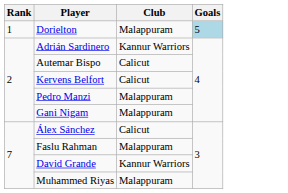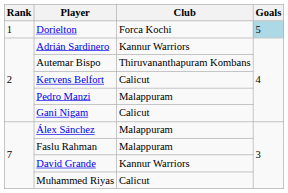 <table class="wikitable" style="text-align:center">
 <tr>
 <th>Rank</th>
 <th>Player</th>
 <th>Club</th>
 <th>Goals</th>
 </tr>
 <tr>
 <td rowspan="1" align="left">1</td>
 <td align="left"> <a href='#'>Dorielton</a></td>
-<td align="left">Malappuram</td>
+<td align="left">Forca Kochi</td>
 <td rowspan="1" align="left" style="background: lightblue;">5</td>
 </tr>
 <tr>
 <td rowspan="5" align="left">2</td>
 <td align="left"> <a href='#'>Adrián Sardinero</a></td>
 <td align="left">Kannur Warriors</td>
 <td rowspan="5" align="left">4</td>
 </tr>
 <tr>
 <td align="left"> Autemar Bispo</td>
-<td align="left">Calicut</td>
+<td align="left">Thiruvananthapuram Kombans</td>
 </tr>
 <tr>
 <td align="left"> <a href='#'>Kervens Belfort</a></td>
 <td align="left">Calicut</td>
 </tr>
 <tr>
 <td align="left"> <a href='#'>Pedro Manzi</a></td>
 <td align="left">Malappuram</td>
 </tr>
 <tr>
 <td align="left"> <a href='#'>Gani Nigam</a></td>
-<td align="left">Malappuram</td>
+<td align="left">Calicut</td>
 </tr>
 <tr>
 <td rowspan="4" align="left">7</td>
 <td align="left"> <a href='#'>Álex Sánchez</a></td>
-<td align="left">Calicut</td>
+<td align="left">Malappuram</td>
 <td rowspan="4" align="left">3</td>
 </tr>
 <tr>
 <td align="left"> 	Faslu Rahman</td>
 <td align="left">Malappuram</td>
 </tr>
 <tr>
 <td align="left"> <a href='#'>David Grande</a></td>
 <td align="left">Kannur Warriors</td>
 </tr>
 <tr>
 <td align="left"> Muhammed Riyas</td>
-<td align="left">Malappuram</td>
+<td align="left">Calicut</td>
 </tr>
 </table>
